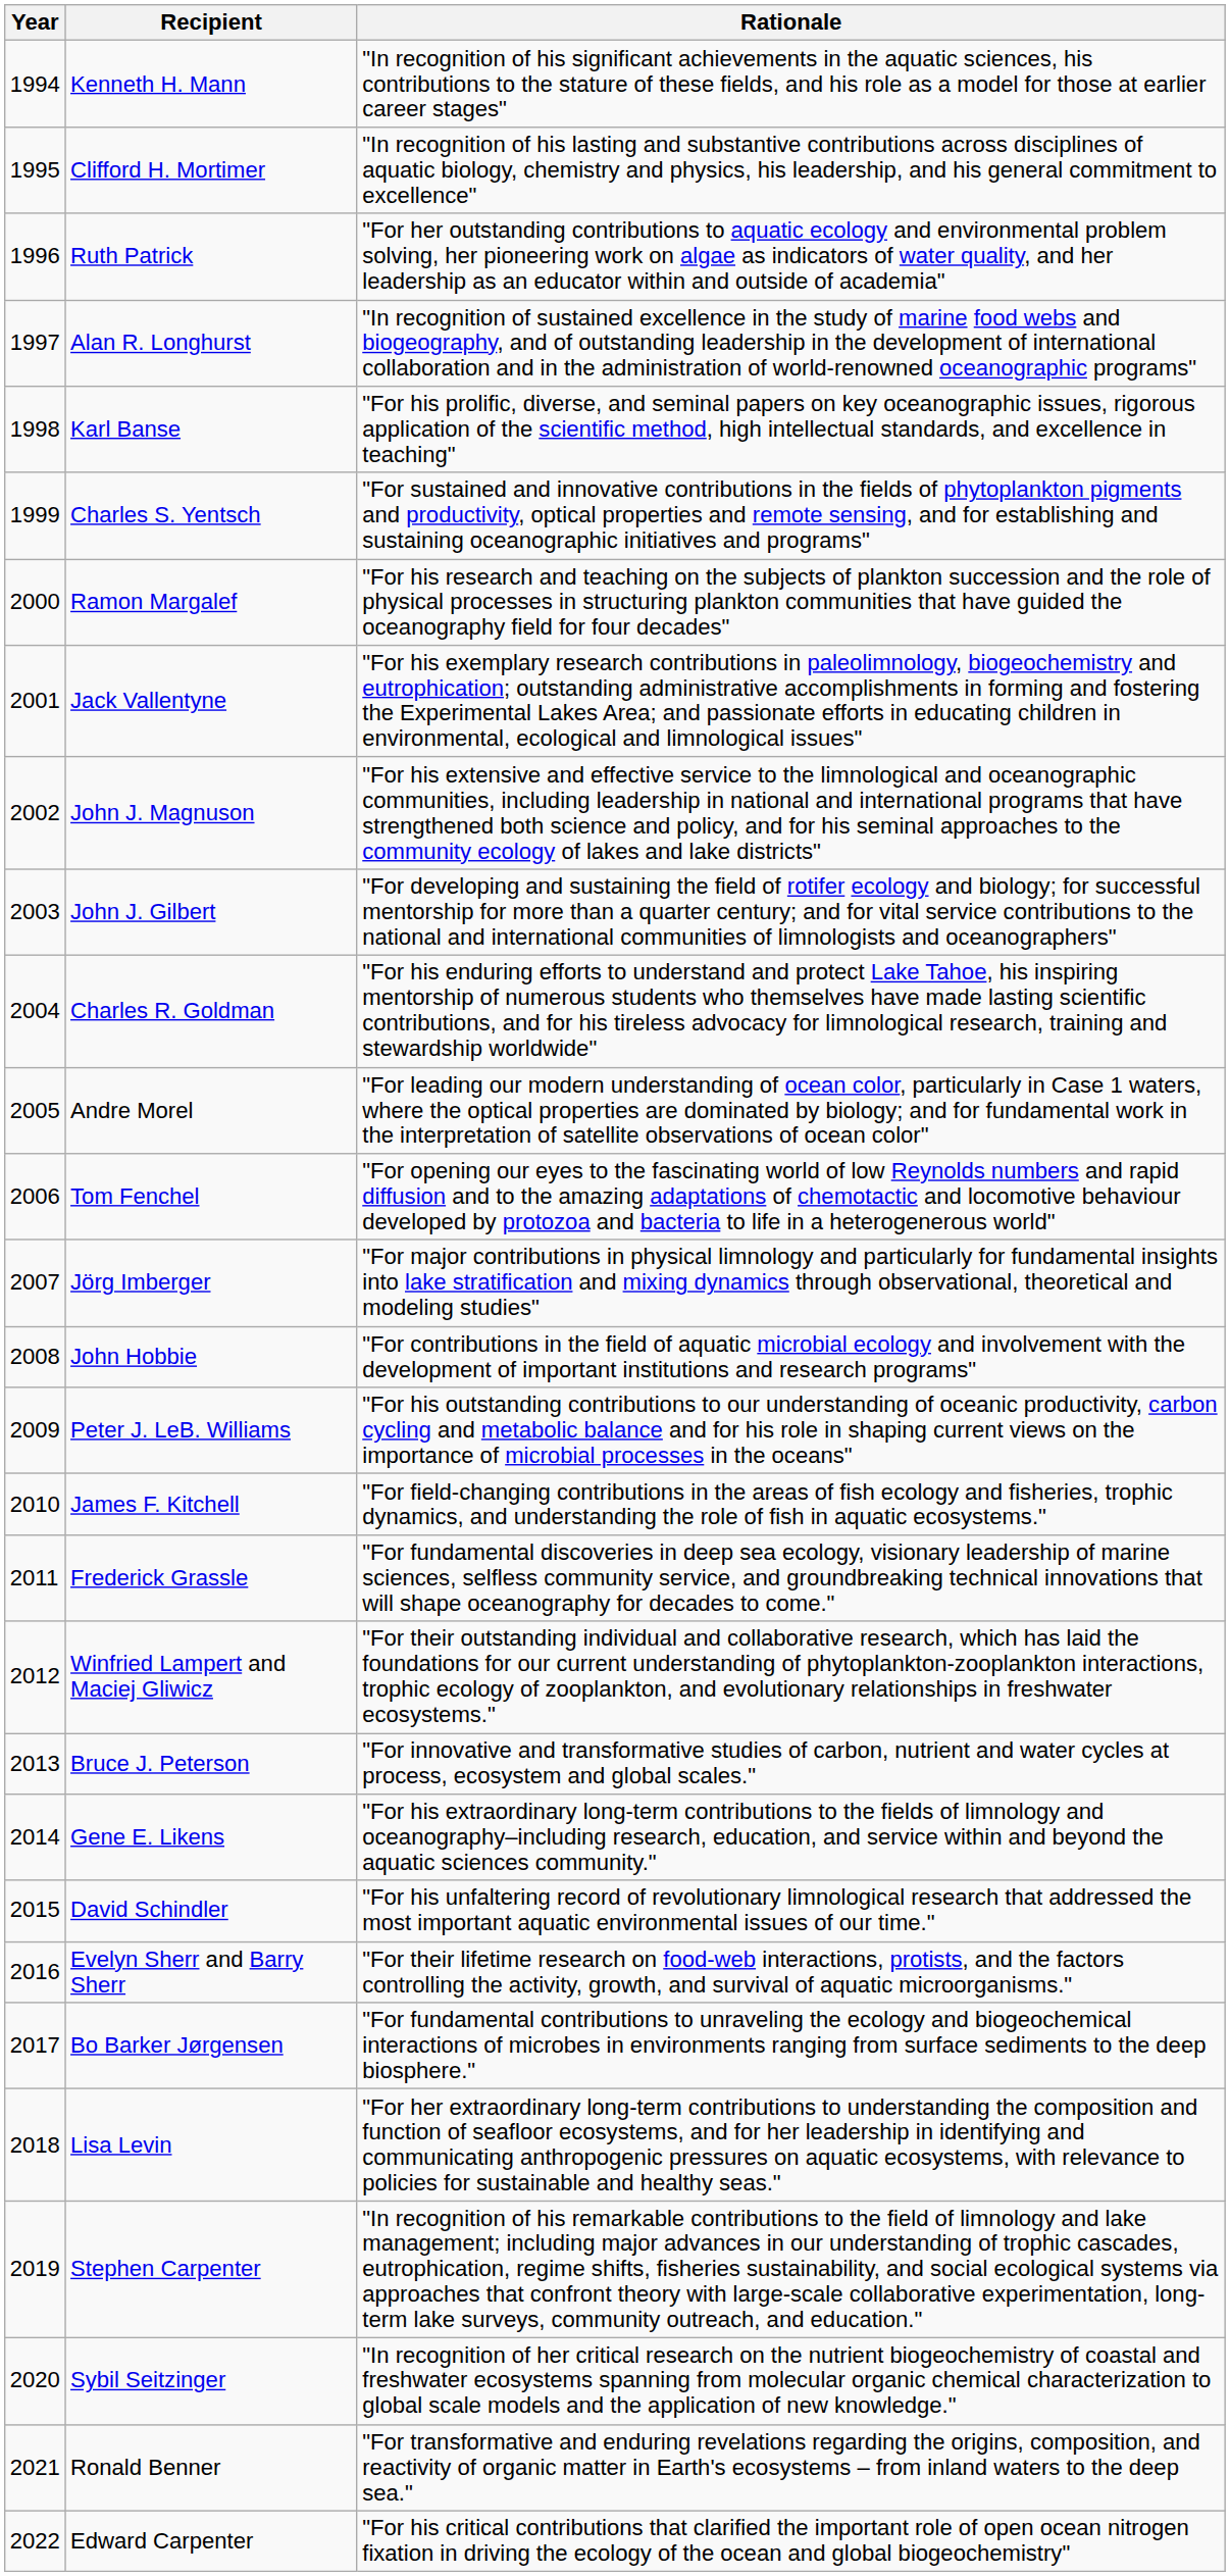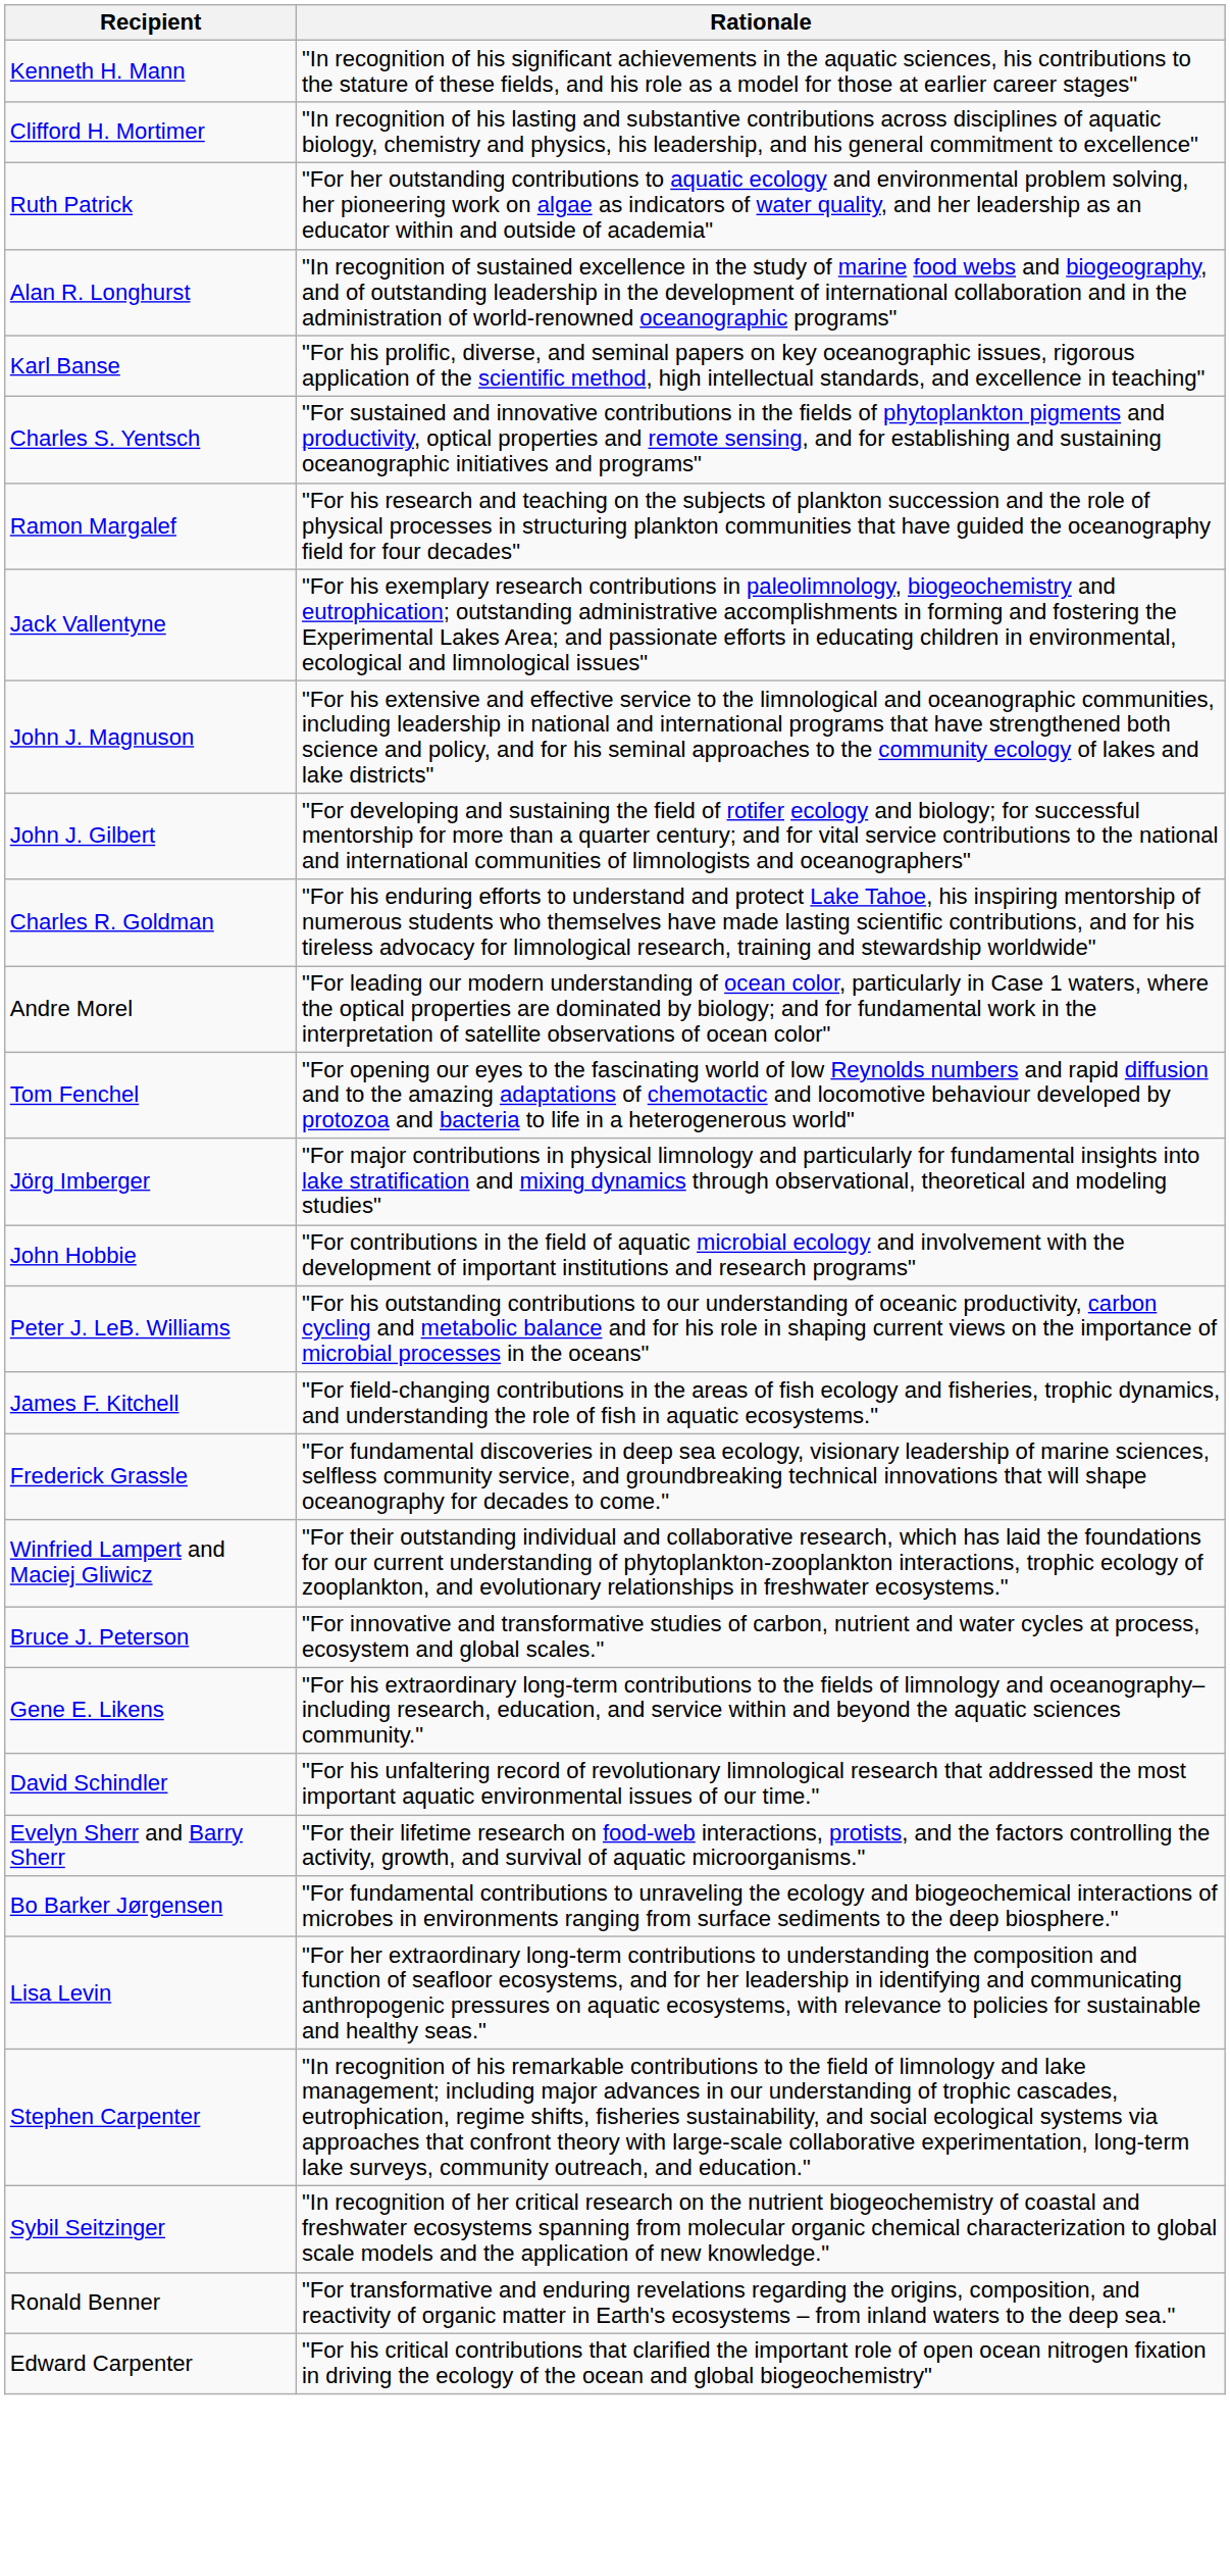 <table class="wikitable">
 <tr>
-<th>Year</th>
 <th width="200">Recipient</th>
 <th>Rationale</th>
 </tr>
 <tr>
-<td>1994</td>
 <td><a href='#'>Kenneth H. Mann</a></td>
 <td>"In recognition of his significant achievements in the aquatic sciences, his contributions to the stature of these fields, and his role as a model for those at earlier career stages"</td>
 </tr>
 <tr>
-<td>1995</td>
 <td><a href='#'>Clifford H. Mortimer</a></td>
 <td>"In recognition of his lasting and substantive contributions across disciplines of aquatic biology, chemistry and physics, his leadership, and his general commitment to excellence"</td>
 </tr>
 <tr>
-<td>1996</td>
 <td><a href='#'>Ruth Patrick</a></td>
 <td>"For her outstanding contributions to <a href='#'>aquatic ecology</a> and environmental problem solving, her pioneering work on <a href='#'>algae</a> as indicators of <a href='#'>water quality</a>, and her leadership as an educator within and outside of academia"</td>
 </tr>
 <tr>
-<td>1997</td>
 <td><a href='#'>Alan R. Longhurst</a></td>
 <td>"In recognition of sustained excellence in the study of <a href='#'>marine</a> <a href='#'>food webs</a> and <a href='#'>biogeography</a>, and of outstanding leadership in the development of international collaboration and in the administration of world-renowned <a href='#'>oceanographic</a> programs"</td>
 </tr>
 <tr>
-<td>1998</td>
 <td><a href='#'>Karl Banse</a></td>
 <td>"For his prolific, diverse, and seminal papers on key oceanographic issues, rigorous application of the <a href='#'>scientific method</a>, high intellectual standards, and excellence in teaching"</td>
 </tr>
 <tr>
-<td>1999</td>
 <td><a href='#'>Charles S. Yentsch</a></td>
 <td>"For sustained and innovative contributions in the fields of <a href='#'>phytoplankton pigments</a> and <a href='#'>productivity</a>, optical properties and <a href='#'>remote sensing</a>, and for establishing and sustaining oceanographic initiatives and programs"</td>
 </tr>
 <tr>
-<td>2000</td>
 <td><a href='#'>Ramon Margalef</a></td>
 <td>"For his research and teaching on the subjects of plankton succession and the role of physical processes in structuring plankton communities that have guided the oceanography field for four decades"</td>
 </tr>
 <tr>
-<td>2001</td>
 <td><a href='#'>Jack Vallentyne</a></td>
 <td>"For his exemplary research contributions in <a href='#'>paleolimnology</a>, <a href='#'>biogeochemistry</a> and <a href='#'>eutrophication</a>; outstanding administrative accomplishments in forming and fostering the Experimental Lakes Area; and passionate efforts in educating children in environmental, ecological and limnological issues"</td>
 </tr>
 <tr>
-<td>2002</td>
 <td><a href='#'>John J. Magnuson</a></td>
 <td>"For his extensive and effective service to the limnological and oceanographic communities, including leadership in national and international programs that have strengthened both science and policy, and for his seminal approaches to the <a href='#'>community ecology</a> of lakes and lake districts"</td>
 </tr>
 <tr>
-<td>2003</td>
 <td><a href='#'>John J. Gilbert</a></td>
 <td>"For developing and sustaining the field of <a href='#'>rotifer</a> <a href='#'>ecology</a> and biology; for successful mentorship for more than a quarter century; and for vital service contributions to the national and international communities of limnologists and oceanographers"</td>
 </tr>
 <tr>
-<td>2004</td>
 <td><a href='#'>Charles R. Goldman</a></td>
 <td>"For his enduring efforts to understand and protect <a href='#'>Lake Tahoe</a>, his inspiring mentorship of numerous students who themselves have made lasting scientific contributions, and for his tireless advocacy for limnological research, training and stewardship worldwide"</td>
 </tr>
 <tr>
-<td>2005</td>
 <td>Andre Morel</td>
 <td>"For leading our modern understanding of <a href='#'>ocean color</a>, particularly in Case 1 waters, where the optical properties are dominated by biology; and for fundamental work in the interpretation of satellite observations of ocean color"</td>
 </tr>
 <tr>
-<td>2006</td>
 <td><a href='#'>Tom Fenchel</a></td>
 <td>"For opening our eyes to the fascinating world of low <a href='#'>Reynolds numbers</a> and rapid <a href='#'>diffusion</a> and to the amazing <a href='#'>adaptations</a> of <a href='#'>chemotactic</a> and locomotive behaviour developed by <a href='#'>protozoa</a> and <a href='#'>bacteria</a> to life in a heterogenerous world"</td>
 </tr>
 <tr>
-<td>2007</td>
 <td><a href='#'>Jörg Imberger</a></td>
 <td>"For major contributions in physical limnology and particularly for fundamental insights into <a href='#'>lake stratification</a> and <a href='#'>mixing dynamics</a> through observational, theoretical and modeling studies"</td>
 </tr>
 <tr>
-<td>2008</td>
 <td><a href='#'>John Hobbie</a></td>
 <td>"For contributions in the field of aquatic <a href='#'>microbial ecology</a> and involvement with the development of important institutions and research programs"</td>
 </tr>
 <tr>
-<td>2009</td>
 <td><a href='#'>Peter J. LeB. Williams</a></td>
 <td>"For his outstanding contributions to our understanding of oceanic productivity, <a href='#'>carbon cycling</a> and <a href='#'>metabolic balance</a> and for his role in shaping current views on the importance of <a href='#'>microbial processes</a> in the oceans"</td>
 </tr>
 <tr>
-<td>2010</td>
 <td><a href='#'>James F. Kitchell</a></td>
 <td>"For field-changing contributions in the areas of fish ecology and fisheries, trophic dynamics, and understanding the role of fish in aquatic ecosystems."</td>
 </tr>
 <tr>
-<td>2011</td>
 <td><a href='#'>Frederick Grassle</a></td>
 <td>"For fundamental discoveries in deep sea ecology, visionary leadership of marine sciences, selfless community service, and groundbreaking technical innovations that will shape oceanography for decades to come."</td>
 </tr>
 <tr>
-<td>2012</td>
 <td><a href='#'>Winfried Lampert</a> and <a href='#'>Maciej Gliwicz</a></td>
 <td>"For their outstanding individual and collaborative research, which has laid the foundations for our current understanding of phytoplankton-zooplankton interactions, trophic ecology of zooplankton, and evolutionary relationships in freshwater ecosystems."</td>
 </tr>
 <tr>
-<td>2013</td>
 <td><a href='#'>Bruce J. Peterson</a></td>
 <td>"For innovative and transformative studies of carbon, nutrient and water cycles at process, ecosystem and global scales."</td>
 </tr>
 <tr>
-<td>2014</td>
 <td><a href='#'>Gene E. Likens</a></td>
 <td>"For his extraordinary long-term contributions to the fields of limnology and oceanography–including research, education, and service within and beyond the aquatic sciences community."</td>
 </tr>
 <tr>
-<td>2015</td>
 <td><a href='#'>David Schindler</a></td>
 <td>"For his unfaltering record of revolutionary limnological research that addressed the most important aquatic environmental issues of our time."</td>
 </tr>
 <tr>
-<td>2016</td>
 <td><a href='#'>Evelyn Sherr</a> and <a href='#'>Barry Sherr </a></td>
 <td>"For their lifetime research on <a href='#'>food-web</a> interactions, <a href='#'>protists</a>, and the factors controlling the activity, growth, and survival of aquatic microorganisms."</td>
 </tr>
 <tr>
-<td>2017</td>
 <td><a href='#'>Bo Barker Jørgensen</a></td>
 <td>"For fundamental contributions to unraveling the ecology and biogeochemical interactions of microbes in environments ranging from surface sediments to the deep biosphere."</td>
 </tr>
 <tr>
-<td>2018</td>
 <td><a href='#'>Lisa Levin</a></td>
 <td>"For her extraordinary long-term contributions to understanding the composition and function of seafloor ecosystems, and for her leadership in identifying and communicating anthropogenic pressures on aquatic ecosystems, with relevance to policies for sustainable and healthy seas."</td>
 </tr>
 <tr>
-<td>2019</td>
 <td><a href='#'>Stephen Carpenter</a></td>
 <td>"In recognition of his remarkable contributions to the field of limnology and lake management; including major advances in our understanding of trophic cascades, eutrophication, regime shifts, fisheries sustainability, and social ecological systems via approaches that confront theory with large-scale collaborative experimentation, long-term lake surveys, community outreach, and education."</td>
 </tr>
 <tr>
-<td>2020</td>
 <td><a href='#'>Sybil Seitzinger</a></td>
 <td>"In recognition of her critical research on the nutrient biogeochemistry of coastal and freshwater ecosystems spanning from molecular organic chemical characterization to global scale models and the application of new knowledge."</td>
 </tr>
 <tr>
-<td>2021</td>
 <td>Ronald Benner</td>
 <td>"For transformative and enduring revelations regarding the origins, composition, and reactivity of organic matter in Earth's ecosystems – from inland waters to the deep sea."</td>
 </tr>
 <tr>
-<td>2022</td>
 <td>Edward Carpenter</td>
 <td>"For his critical contributions that clarified the important role of open ocean nitrogen fixation in driving the ecology of the ocean and global biogeochemistry"</td>
 </tr>
 </table>
